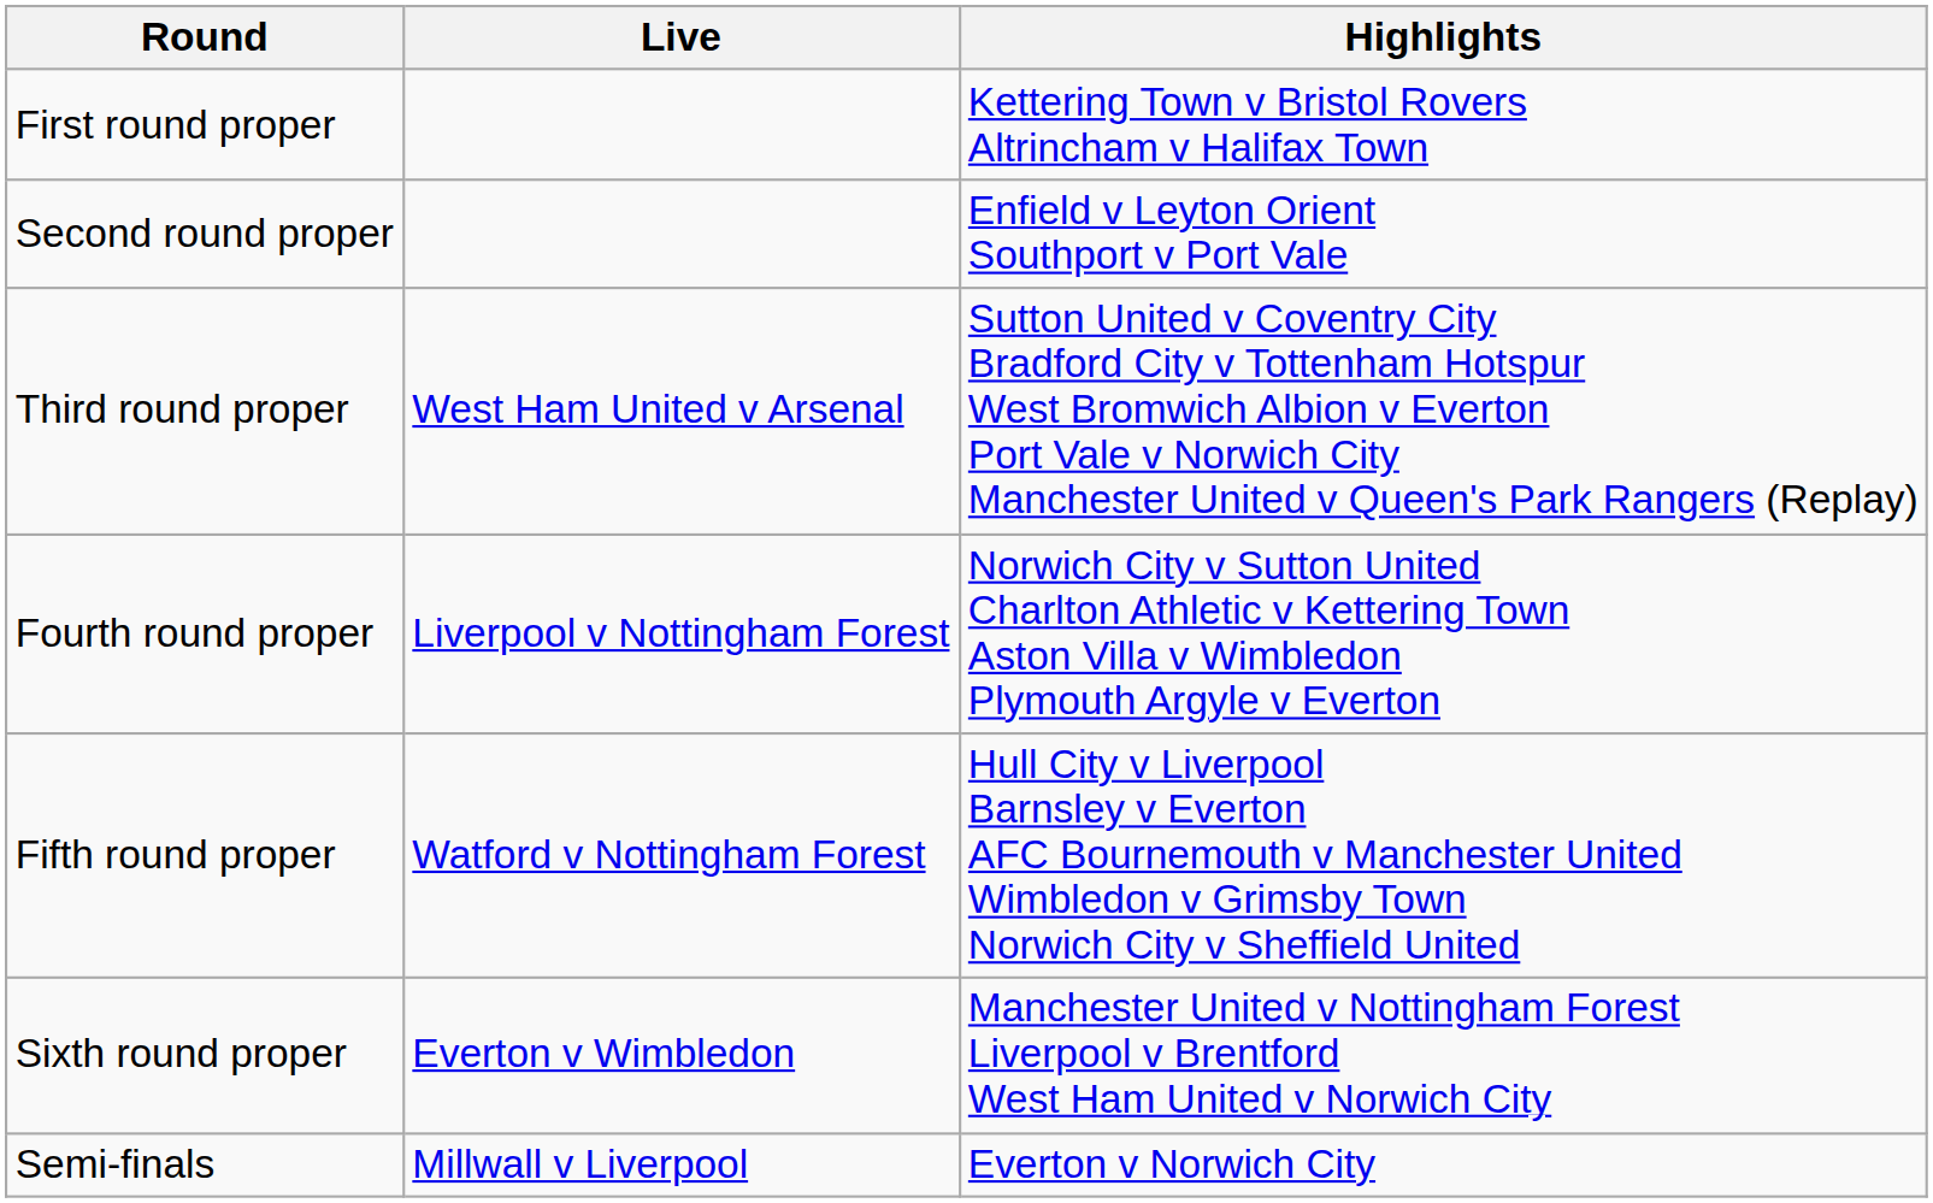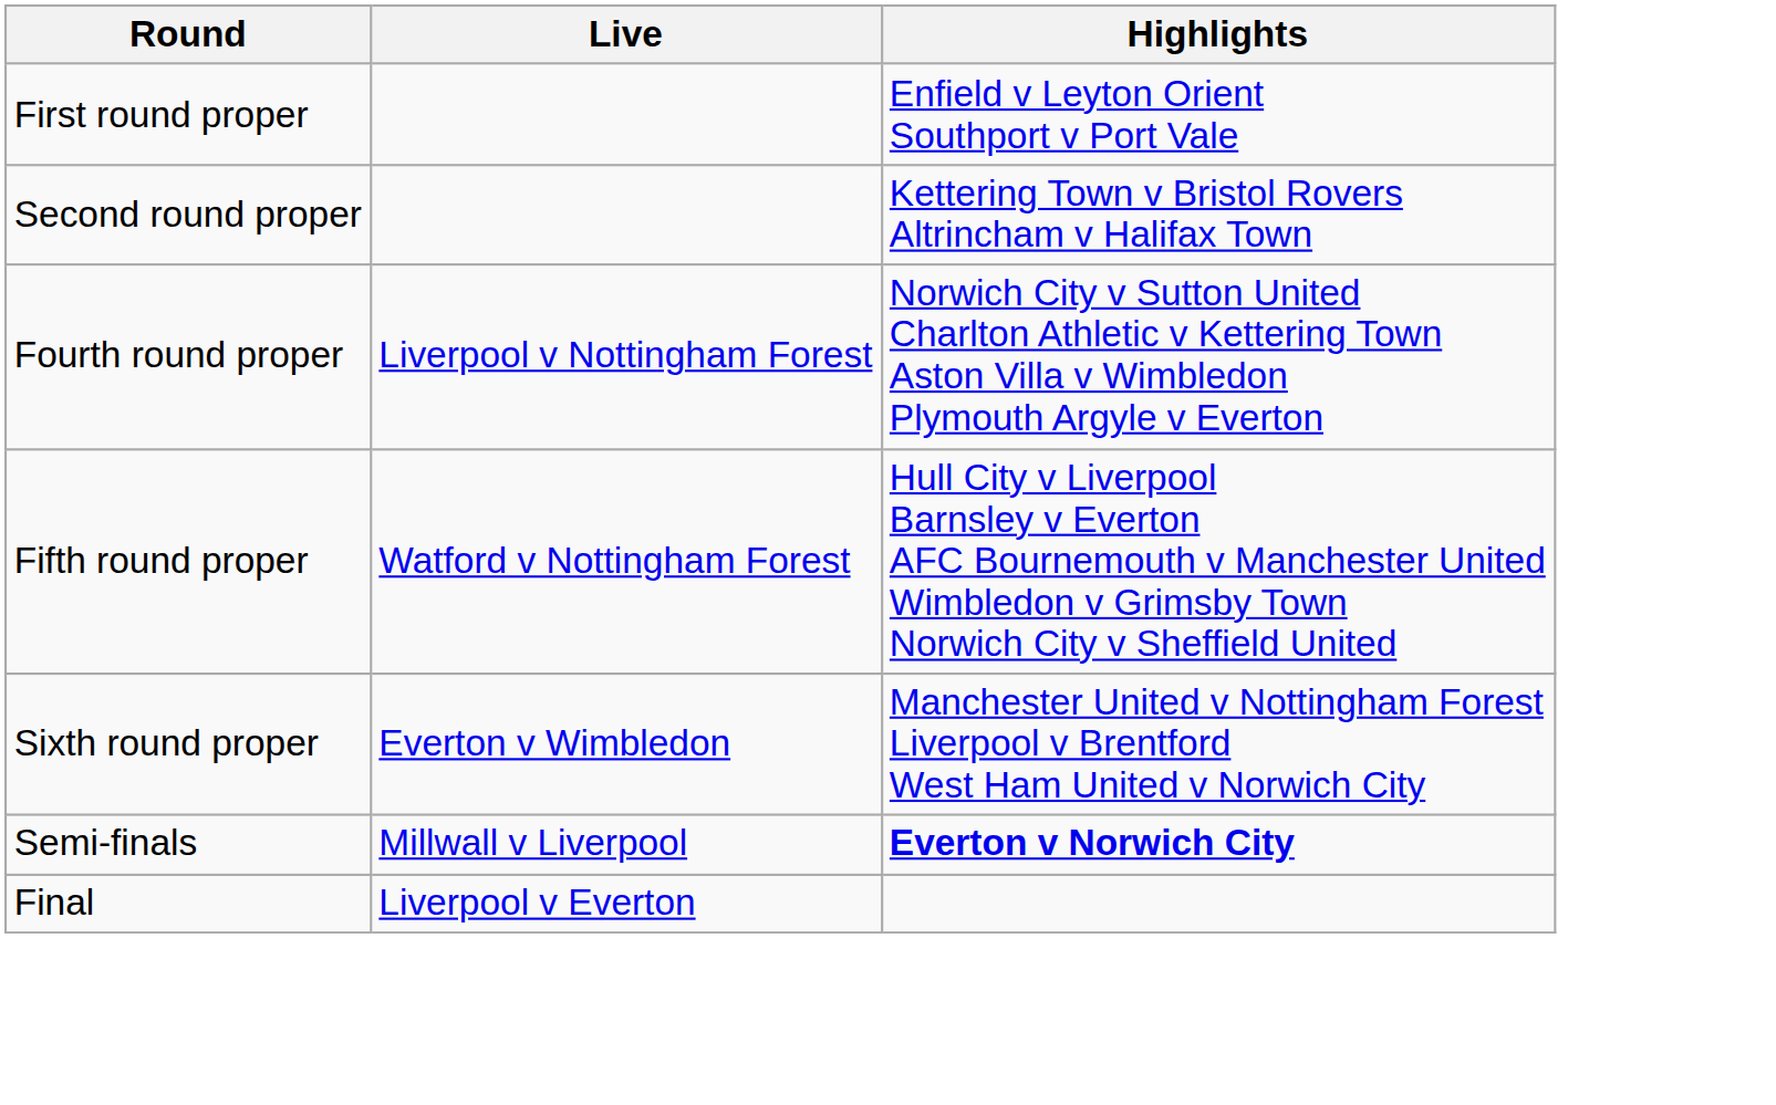 <table class="wikitable">
 <tr>
 <th>Round</th>
 <th>Live</th>
 <th>Highlights</th>
 </tr>
 <tr>
 <td>First round proper</td>
 <td></td>
-<td><a href='#'>Kettering Town v Bristol Rovers</a><br><a href='#'>Altrincham v Halifax Town</a></td>
+<td><a href='#'>Enfield v Leyton Orient</a><br><a href='#'>Southport v Port Vale</a></td>
 </tr>
 <tr>
 <td>Second round proper</td>
 <td></td>
-<td><a href='#'>Enfield v Leyton Orient</a><br><a href='#'>Southport v Port Vale</a></td>
-</tr>
-<tr>
-<td>Third round proper</td>
-<td><a href='#'>West Ham United v Arsenal</a></td>
-<td><a href='#'>Sutton United v Coventry City</a><br><a href='#'>Bradford City v Tottenham Hotspur</a><br><a href='#'>West Bromwich Albion v Everton</a><br><a href='#'>Port Vale v Norwich City</a><br><a href='#'>Manchester United v Queen's Park Rangers</a> (Replay)</td>
+<td><a href='#'>Kettering Town v Bristol Rovers</a><br><a href='#'>Altrincham v Halifax Town</a></td>
 </tr>
 <tr>
 <td>Fourth round proper</td>
 <td><a href='#'>Liverpool v Nottingham Forest</a></td>
 <td><a href='#'>Norwich City v Sutton United</a><br><a href='#'>Charlton Athletic v Kettering Town</a><br><a href='#'>Aston Villa v Wimbledon</a><br><a href='#'>Plymouth Argyle v Everton</a></td>
 </tr>
 <tr>
 <td>Fifth round proper</td>
 <td><a href='#'>Watford v Nottingham Forest</a></td>
 <td><a href='#'>Hull City v Liverpool</a><br><a href='#'>Barnsley v Everton</a><br><a href='#'>AFC Bournemouth v Manchester United</a><br><a href='#'>Wimbledon v Grimsby Town</a> <br><a href='#'>Norwich City v Sheffield United</a></td>
 </tr>
 <tr>
 <td>Sixth round proper</td>
 <td><a href='#'>Everton v Wimbledon</a></td>
 <td><a href='#'>Manchester United v Nottingham Forest</a><br><a href='#'>Liverpool v Brentford</a><br><a href='#'>West Ham United v Norwich City</a></td>
 </tr>
 <tr>
 <td>Semi-finals</td>
 <td><a href='#'>Millwall v Liverpool</a></td>
-<td><a href='#'>Everton v Norwich City</a></td>
+<td><strong><a href='#'>Everton v Norwich City</a></strong></td>
+</tr>
+<tr>
+<td>Final</td>
+<td><a href='#'>Liverpool v Everton</a></td>
+<td></td>
 </tr>
 </table>
